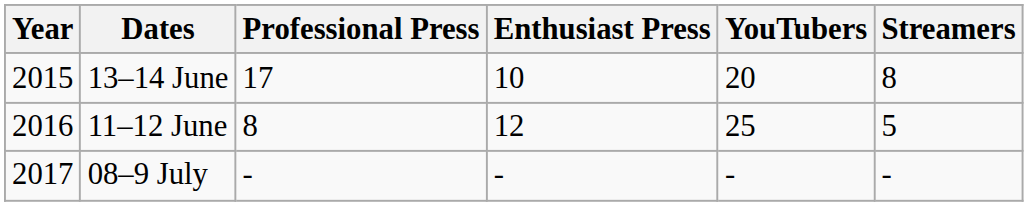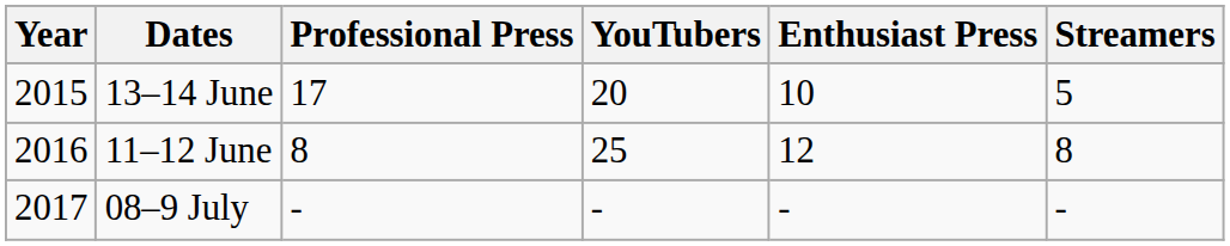 <table class="wikitable sortable">
 <tr>
 <th>Year</th>
 <th>Dates</th>
 <th>Professional Press</th>
+<th>YouTubers</th>
 <th>Enthusiast Press</th>
-<th>YouTubers</th>
 <th>Streamers</th>
 </tr>
 <tr>
 <td>2015</td>
 <td>13–14 June</td>
 <td>17</td>
+<td>20</td>
 <td>10</td>
-<td>20</td>
-<td>8</td>
+<td>5</td>
 </tr>
 <tr>
 <td>2016</td>
 <td>11–12 June</td>
 <td>8</td>
+<td>25</td>
 <td>12</td>
-<td>25</td>
-<td>5</td>
+<td>8</td>
 </tr>
 <tr>
 <td>2017</td>
 <td>08–9 July</td>
 <td>-</td>
 <td>-</td>
 <td>-</td>
 <td>-</td>
 </tr>
 </table>
